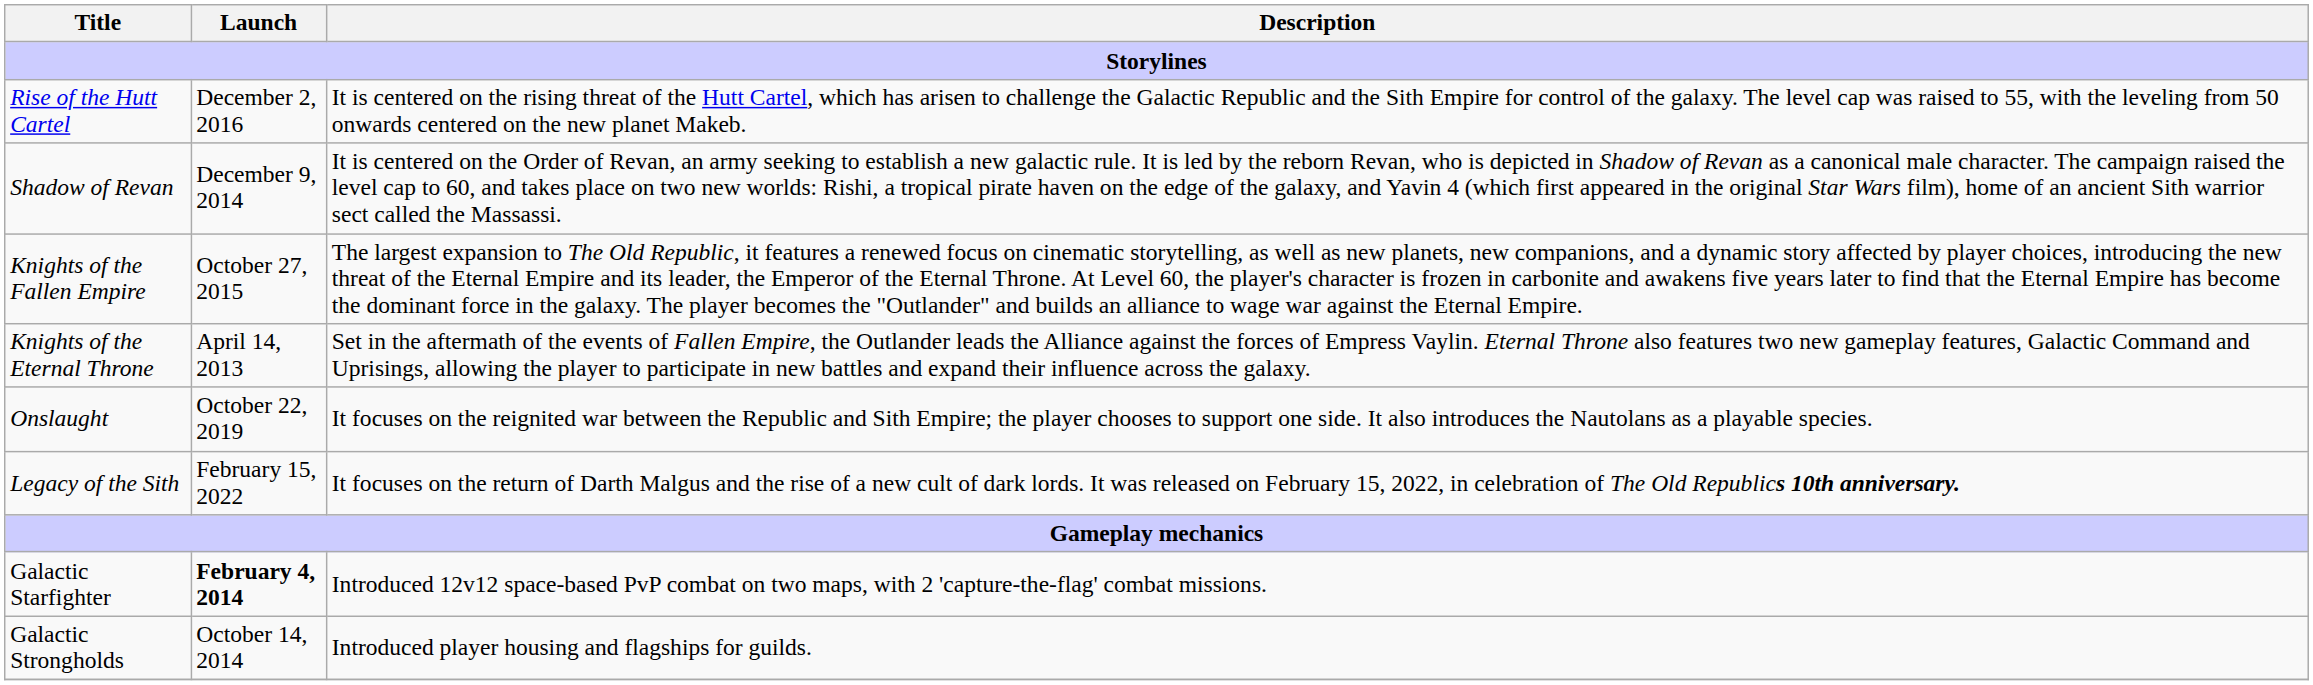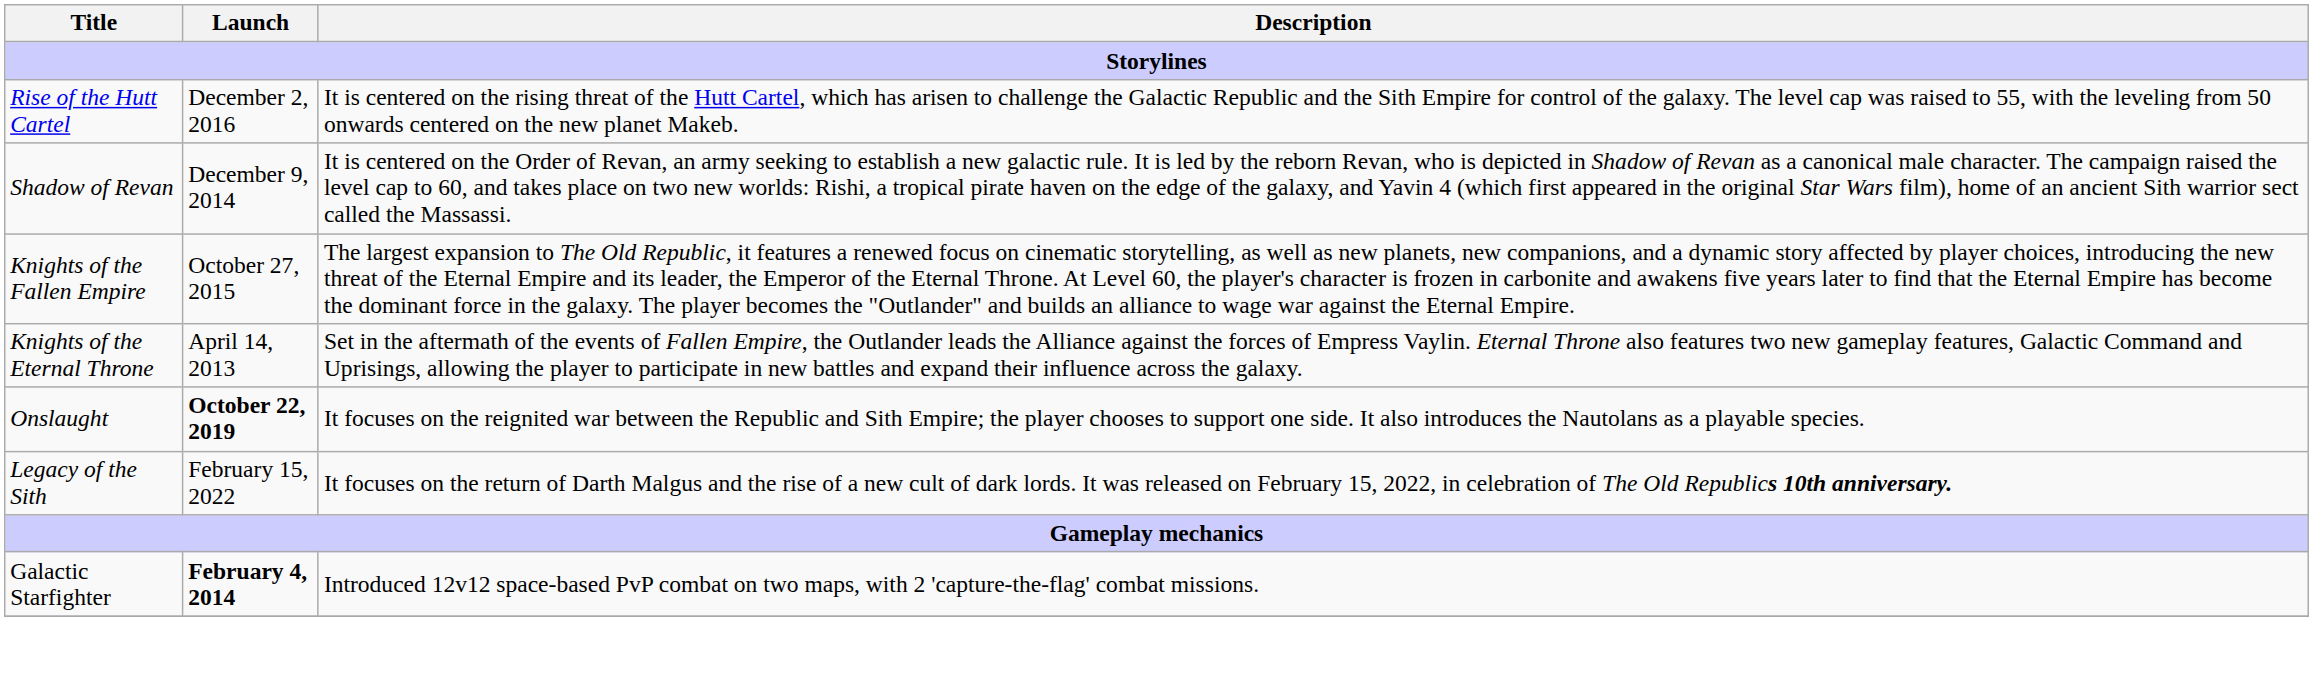 <table class="wikitable sortable">
 <tr>
 <th>Title</th>
 <th>Launch</th>
 <th>Description</th>
 </tr>
 <tr>
 <th colspan="3" style="background-color:#ccccff;">Storylines</th>
 </tr>
 <tr>
 <td><em><a href='#'>Rise of the Hutt Cartel</a></em></td>
 <td>December 2, 2016</td>
 <td>It is centered on the rising threat of the <a href='#'>Hutt Cartel</a>, which has arisen to challenge the Galactic Republic and the Sith Empire for control of the galaxy. The level cap was raised to 55, with the leveling from 50 onwards centered on the new planet Makeb.</td>
 </tr>
 <tr>
 <td><em>Shadow of Revan</em></td>
 <td>December 9, 2014</td>
 <td>It is centered on the Order of Revan, an army seeking to establish a new galactic rule. It is led by the reborn Revan, who is depicted in <em>Shadow of Revan</em> as a canonical male character. The campaign raised the level cap to 60, and takes place on two new worlds: Rishi, a tropical pirate haven on the edge of the galaxy, and Yavin 4 (which first appeared in the original <em>Star Wars</em> film), home of an ancient Sith warrior sect called the Massassi.</td>
 </tr>
 <tr>
 <td><em>Knights of the Fallen Empire</em></td>
 <td>October 27, 2015</td>
 <td>The largest expansion to <em>The Old Republic</em>, it features a renewed focus on cinematic storytelling, as well as new planets, new companions, and a dynamic story affected by player choices, introducing the new threat of the Eternal Empire and its leader, the Emperor of the Eternal Throne. At Level 60, the player's character is frozen in carbonite and awakens five years later to find that the Eternal Empire has become the dominant force in the galaxy. The player becomes the "Outlander" and builds an alliance to wage war against the Eternal Empire.</td>
 </tr>
 <tr>
 <td><em>Knights of the Eternal Throne</em></td>
 <td>April 14, 2013</td>
 <td>Set in the aftermath of the events of <em>Fallen Empire</em>, the Outlander leads the Alliance against the forces of Empress Vaylin. <em>Eternal Throne</em> also features two new gameplay features, Galactic Command and Uprisings, allowing the player to participate in new battles and expand their influence across the galaxy.</td>
 </tr>
 <tr>
 <td><em>Onslaught</em></td>
-<td>October 22, 2019</td>
+<td><strong>October 22, 2019</strong></td>
 <td>It focuses on the reignited war between the Republic and Sith Empire; the player chooses to support one side. It also introduces the Nautolans as a playable species.</td>
 </tr>
 <tr>
 <td><em>Legacy of the Sith</em></td>
 <td>February 15, 2022</td>
 <td>It focuses on the return of Darth Malgus and the rise of a new cult of dark lords. It was released on February 15, 2022, in celebration of <em>The Old Republic<strong>s 10th anniversary.</td>
 </tr>
 <tr>
 <th colspan="3" style="background-color:#ccccff;">Gameplay mechanics</th>
 </tr>
 <tr>
 <td></em>Galactic Starfighter<em></td>
 <td><strong>February 4, 2014</strong></td>
 <td>Introduced 12v12 space-based PvP combat on two maps, with 2 'capture-the-flag' combat missions.</td>
 </tr>
 <tr>
-<td></em>Galactic Strongholds<em></td>
-<td>October 14, 2014</td>
-<td>Introduced player housing and flagships for guilds.</td>
-</tr>
-<tr>
 </tr>
 </table>
